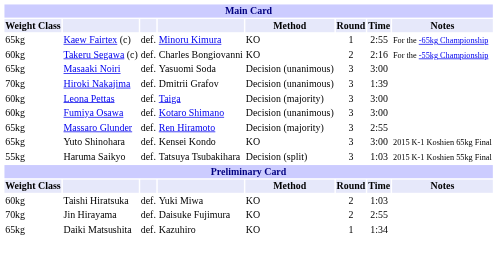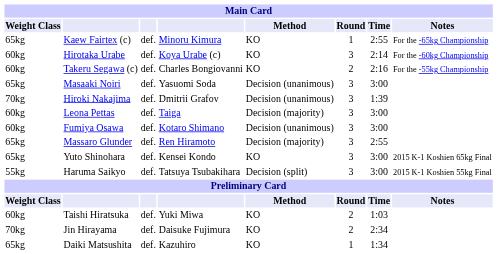 <table class="toccolours" style="font-size: 85%;">
 <tr>
 <th colspan="8" style="background-color: #ccf; color: #000080; text-align: center;"><strong>Main Card</strong></th>
 </tr>
 <tr>
 <th colspan="1" style="background-color: #E6E8FA; color: #000000; text-align: center;">Weight Class</th>
 <th colspan="1" style="background-color: #E6E8FA; color: #000000; text-align: center;"></th>
 <th colspan="1" style="background-color: #E6E8FA; color: #000000; text-align: center;"></th>
 <th colspan="1" style="background-color: #E6E8FA; color: #000000; text-align: center;"></th>
 <th colspan="1" style="background-color: #E6E8FA; color: #000000; text-align: center;">Method</th>
 <th colspan="1" style="background-color: #E6E8FA; color: #000000; text-align: center;">Round</th>
 <th colspan="1" style="background-color: #E6E8FA; color: #000000; text-align: center;">Time</th>
 <th colspan="1" style="background-color: #E6E8FA; color: #000000; text-align: center;">Notes</th>
 </tr>
 <tr>
 <td>65kg</td>
 <td> <a href='#'>Kaew Fairtex</a> (c)</td>
 <td align=center>def.</td>
 <td> <a href='#'>Minoru Kimura</a></td>
 <td>KO</td>
 <td align=center>1</td>
 <td align=center>2:55</td>
 <td><small>For the <a href='#'>-65kg Championship</a></small></td>
+</tr>
+<tr>
+<td>60kg</td>
+<td> <a href='#'>Hirotaka Urabe</a></td>
+<td align=center>def.</td>
+<td> <a href='#'>Koya Urabe</a> (c)</td>
+<td>KO</td>
+<td align=center>3</td>
+<td align=center>2:14</td>
+<td><small>For the <a href='#'>-60kg Championship</a></small></td>
 </tr>
 <tr>
 <td>60kg</td>
 <td> <a href='#'>Takeru Segawa</a> (c)</td>
 <td align=center>def.</td>
 <td> Charles Bongiovanni</td>
 <td>KO</td>
 <td align=center>2</td>
 <td align=center>2:16</td>
 <td><small>For the <a href='#'>-55kg Championship</a></small></td>
 </tr>
 <tr>
 <td>65kg</td>
 <td> <a href='#'>Masaaki Noiri</a></td>
 <td align=center>def.</td>
 <td> Yasuomi Soda</td>
 <td>Decision (unanimous)</td>
 <td align=center>3</td>
 <td align=center>3:00</td>
 <td></td>
 </tr>
 <tr>
 <td>70kg</td>
 <td> <a href='#'>Hiroki Nakajima</a></td>
 <td align=center>def.</td>
 <td> Dmitrii Grafov</td>
 <td>Decision (unanimous)</td>
 <td align=center>3</td>
 <td align=center>1:39</td>
 <td></td>
 </tr>
 <tr>
 <td>60kg</td>
 <td> <a href='#'>Leona Pettas</a></td>
 <td align=center>def.</td>
 <td> <a href='#'>Taiga</a></td>
 <td>Decision (majority)</td>
 <td align=center>3</td>
 <td align=center>3:00</td>
 <td></td>
 </tr>
 <tr>
 <td>60kg</td>
 <td> <a href='#'>Fumiya Osawa</a></td>
 <td align=center>def.</td>
 <td> <a href='#'>Kotaro Shimano</a></td>
 <td>Decision (unanimous)</td>
 <td align=center>3</td>
 <td align=center>3:00</td>
 <td></td>
 </tr>
 <tr>
 <td>65kg</td>
 <td> <a href='#'>Massaro Glunder</a></td>
 <td align=center>def.</td>
 <td> <a href='#'>Ren Hiramoto</a></td>
 <td>Decision (majority)</td>
 <td align=center>3</td>
 <td align=center>2:55</td>
 <td></td>
 </tr>
 <tr>
 <td>65kg</td>
 <td> Yuto Shinohara</td>
 <td align=center>def.</td>
 <td> Kensei Kondo</td>
 <td>KO</td>
 <td align=center>3</td>
 <td align=center>3:00</td>
 <td><small>2015 K-1 Koshien 65kg Final</small></td>
 </tr>
 <tr>
 <td>55kg</td>
 <td> Haruma Saikyo</td>
 <td align=center>def.</td>
 <td> Tatsuya Tsubakihara</td>
 <td>Decision (split)</td>
 <td align=center>3</td>
-<td align=center>1:03</td>
+<td align=center>3:00</td>
 <td><small>2015 K-1 Koshien 55kg Final</small></td>
 </tr>
 <tr>
 <th colspan="8" style="background-color: #ccf; color: #000080; text-align: center;"><strong>Preliminary Card</strong></th>
 </tr>
 <tr>
 <th colspan="1" style="background-color: #E6E8FA; color: #000000; text-align: center;">Weight Class</th>
 <th colspan="1" style="background-color: #E6E8FA; color: #000000; text-align: center;"></th>
 <th colspan="1" style="background-color: #E6E8FA; color: #000000; text-align: center;"></th>
 <th colspan="1" style="background-color: #E6E8FA; color: #000000; text-align: center;"></th>
 <th colspan="1" style="background-color: #E6E8FA; color: #000000; text-align: center;">Method</th>
 <th colspan="1" style="background-color: #E6E8FA; color: #000000; text-align: center;">Round</th>
 <th colspan="1" style="background-color: #E6E8FA; color: #000000; text-align: center;">Time</th>
 <th colspan="1" style="background-color: #E6E8FA; color: #000000; text-align: center;">Notes</th>
 </tr>
 <tr>
 <td>60kg</td>
 <td> Taishi Hiratsuka</td>
 <td align=center>def.</td>
 <td> Yuki Miwa</td>
 <td>KO</td>
 <td align=center>2</td>
 <td align=center>1:03</td>
 <td></td>
 </tr>
 <tr>
 <td>70kg</td>
 <td> Jin Hirayama</td>
 <td align=center>def.</td>
 <td> Daisuke Fujimura</td>
 <td>KO</td>
 <td align=center>2</td>
-<td align=center>2:55</td>
+<td align=center>2:34</td>
 <td></td>
 </tr>
 <tr>
 <td>65kg</td>
 <td> Daiki Matsushita</td>
 <td align=center>def.</td>
 <td> Kazuhiro</td>
 <td>KO</td>
 <td align=center>1</td>
 <td align=center>1:34</td>
 <td></td>
 </tr>
 <tr>
 </tr>
 </table>
